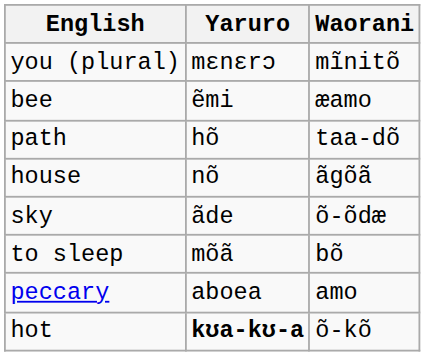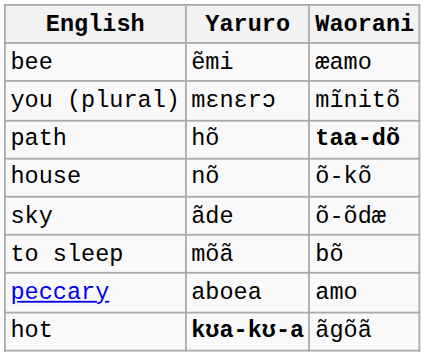 <table class="wikitable sortable">
 <tr>
 <th>English</th>
 <th>Yaruro</th>
 <th>Waorani</th>
 </tr>
 <tr>
+<td>bee</td>
+<td>ẽmi</td>
+<td>æamo</td>
+</tr>
+<tr>
 <td>you (plural)</td>
 <td>mɛnɛrɔ</td>
 <td>mĩnitõ</td>
 </tr>
 <tr>
-<td>bee</td>
-<td>ẽmi</td>
-<td>æamo</td>
-</tr>
-<tr>
 <td>path</td>
 <td>hõ</td>
-<td>taa-dõ</td>
+<td><strong>taa-dõ</strong></td>
 </tr>
 <tr>
 <td>house</td>
 <td>nõ</td>
-<td>ãgõã</td>
+<td>õ-kõ</td>
 </tr>
 <tr>
 <td>sky</td>
 <td>ãde</td>
 <td>õ-õdæ</td>
 </tr>
 <tr>
 <td>to sleep</td>
 <td>mõã</td>
 <td>bõ</td>
 </tr>
 <tr>
 <td><a href='#'>peccary</a></td>
 <td>aboea</td>
 <td>amo</td>
 </tr>
 <tr>
 <td>hot</td>
 <td><strong>kʊa-kʊ-a</strong></td>
-<td>õ-kõ</td>
+<td>ãgõã</td>
 </tr>
 </table>
